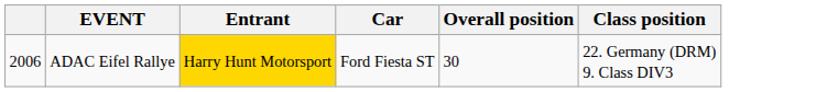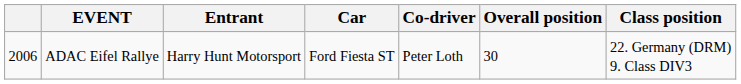 <table class="wikitable">
 <tr>
 <th></th>
 <th>EVENT</th>
 <th>Entrant</th>
 <th>Car</th>
+<th>Co-driver</th>
 <th>Overall position</th>
 <th>Class position</th>
 </tr>
 <tr>
 <td><small> 2006</small></td>
 <td> <small> ADAC Eifel Rallye</small></td>
-<td style="background: gold;"><small> Harry Hunt Motorsport</small></td>
+<td><small> Harry Hunt Motorsport</small></td>
 <td><small> Ford Fiesta ST</small></td>
+<td><small> Peter Loth</small></td>
 <td><small> 30</small></td>
 <td><small> 22. Germany (DRM)</small><br><small> 9. Class DIV3</small></td>
 </tr>
 </table>
